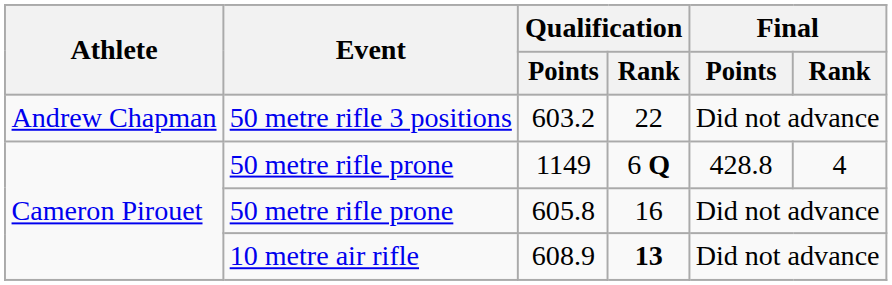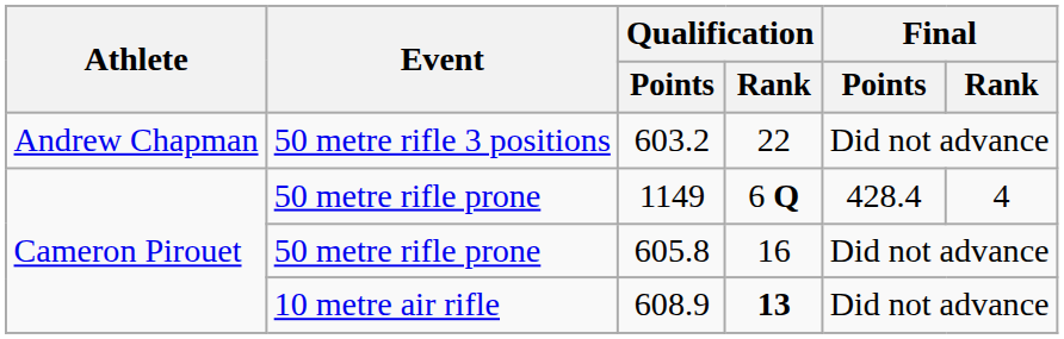 <table class="wikitable" style="font-size:90%">
 <tr>
 <th rowspan=2>Athlete</th>
 <th rowspan=2>Event</th>
 <th colspan=2>Qualification</th>
 <th colspan=2>Final</th>
 </tr>
 <tr style="font-size:95%">
 <th>Points</th>
 <th>Rank</th>
 <th>Points</th>
 <th>Rank</th>
 </tr>
 <tr align=center>
 <td align=left><a href='#'>Andrew Chapman</a></td>
 <td align=left><a href='#'>50 metre rifle 3 positions</a></td>
 <td>603.2</td>
 <td>22</td>
 <td colspan=2>Did not advance</td>
 </tr>
 <tr align=center>
 <td align=left rowspan=3><a href='#'>Cameron Pirouet</a></td>
 <td align=left><a href='#'>50 metre rifle prone</a></td>
 <td>1149</td>
 <td>6 <strong>Q</strong></td>
-<td>428.8</td>
+<td>428.4</td>
 <td>4</td>
 </tr>
 <tr align=center>
 <td align=left><a href='#'>50 metre rifle prone</a></td>
 <td>605.8</td>
 <td>16</td>
 <td colspan=2>Did not advance</td>
 </tr>
 <tr align=center>
 <td align=left><a href='#'>10 metre air rifle</a></td>
 <td>608.9</td>
 <td><strong>13</strong></td>
 <td colspan=2>Did not advance</td>
 </tr>
 </table>
